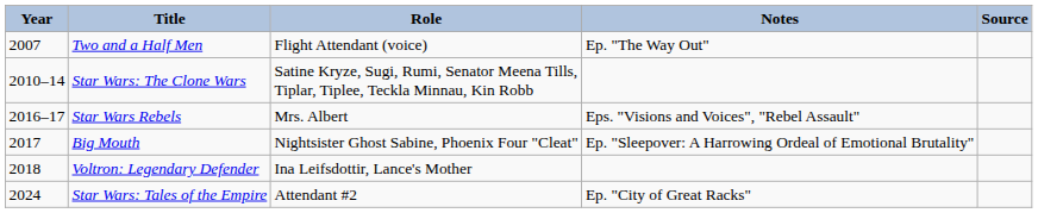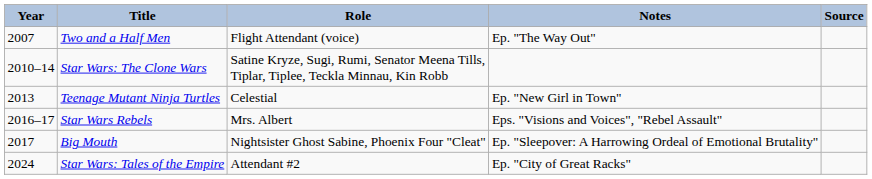 <table class="wikitable sortable plainrowheaders" style="width=95%;  font-size: 95%;">
 <tr>
 <th style="background:#b0c4de;">Year</th>
 <th style="background:#b0c4de;">Title</th>
 <th style="background:#b0c4de;">Role</th>
 <th style="background:#b0c4de;" class="unsortable">Notes</th>
 <th style="background:#b0c4de;" class="unsortable">Source</th>
 </tr>
 <tr>
 <td>2007</td>
 <td><em><a href='#'>Two and a Half Men</a></em></td>
 <td>Flight Attendant (voice)</td>
 <td>Ep. "The Way Out"</td>
 <td></td>
 </tr>
 <tr>
 <td>2010–14</td>
 <td><em><a href='#'>Star Wars: The Clone Wars</a></em></td>
 <td>Satine Kryze, Sugi, Rumi, Senator Meena Tills,<br>Tiplar, Tiplee, Teckla Minnau, Kin Robb</td>
 <td></td>
 <td></td>
 </tr>
 <tr>
+<td>2013</td>
+<td><em><a href='#'>Teenage Mutant Ninja Turtles</a></em></td>
+<td>Celestial</td>
+<td>Ep. "New Girl in Town"</td>
+<td></td>
+</tr>
+<tr>
 <td>2016–17</td>
 <td><em><a href='#'>Star Wars Rebels</a></em></td>
 <td>Mrs. Albert</td>
 <td>Eps. "Visions and Voices", "Rebel Assault"</td>
 <td></td>
 </tr>
 <tr>
 <td>2017</td>
 <td><em><a href='#'>Big Mouth</a></em></td>
 <td>Nightsister Ghost Sabine, Phoenix Four "Cleat"</td>
 <td>Ep. "Sleepover: A Harrowing Ordeal of Emotional Brutality"</td>
 <td></td>
 </tr>
 <tr>
-<td>2018</td>
-<td><em><a href='#'>Voltron: Legendary Defender</a></em></td>
-<td>Ina Leifsdottir, Lance's Mother</td>
-<td></td>
-<td></td>
-</tr>
-<tr>
 <td>2024</td>
 <td><em><a href='#'>Star Wars: Tales of the Empire</a></em></td>
 <td>Attendant #2</td>
 <td>Ep. "City of Great Racks"</td>
 <td></td>
 </tr>
 </table>
